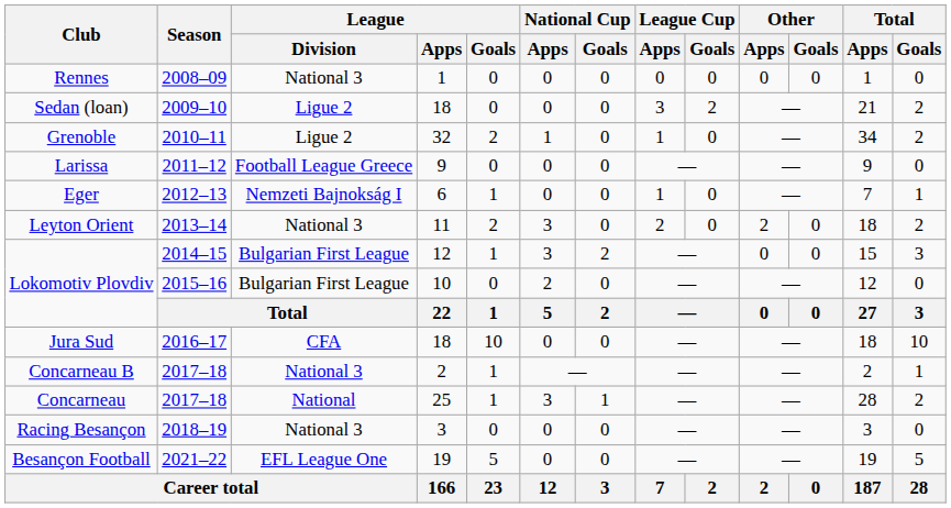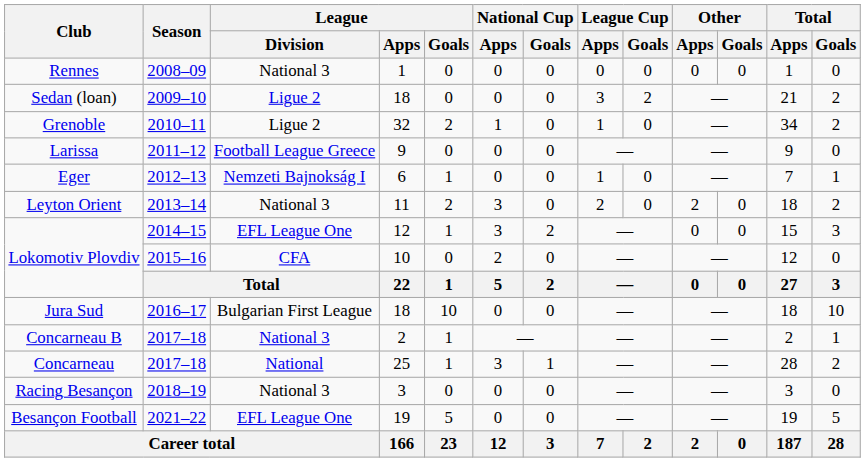 <table class="wikitable" style="text-align:center">
 <tr>
 <th rowspan="2">Club</th>
 <th rowspan="2">Season</th>
 <th colspan="3">League</th>
 <th colspan="2">National Cup</th>
 <th colspan="2">League Cup</th>
 <th colspan="2">Other</th>
 <th colspan="2">Total</th>
 </tr>
 <tr>
 <th>Division</th>
 <th>Apps</th>
 <th>Goals</th>
 <th>Apps</th>
 <th>Goals</th>
 <th>Apps</th>
 <th>Goals</th>
 <th>Apps</th>
 <th>Goals</th>
 <th>Apps</th>
 <th>Goals</th>
 </tr>
 <tr>
 <td><a href='#'>Rennes</a></td>
 <td><a href='#'>2008–09</a></td>
 <td>National 3</td>
 <td>1</td>
 <td>0</td>
 <td>0</td>
 <td>0</td>
 <td>0</td>
 <td>0</td>
 <td>0</td>
 <td>0</td>
 <td>1</td>
 <td>0</td>
 </tr>
 <tr>
 <td><a href='#'>Sedan</a> (loan)</td>
 <td><a href='#'>2009–10</a></td>
 <td><a href='#'>Ligue 2</a></td>
 <td>18</td>
 <td>0</td>
 <td>0</td>
 <td>0</td>
 <td>3</td>
 <td>2</td>
 <td colspan="2">—</td>
 <td>21</td>
 <td>2</td>
 </tr>
 <tr>
 <td><a href='#'>Grenoble</a></td>
 <td><a href='#'>2010–11</a></td>
 <td>Ligue 2</td>
 <td>32</td>
 <td>2</td>
 <td>1</td>
 <td>0</td>
 <td>1</td>
 <td>0</td>
 <td colspan="2">—</td>
 <td>34</td>
 <td>2</td>
 </tr>
 <tr>
 <td><a href='#'>Larissa</a></td>
 <td><a href='#'>2011–12</a></td>
 <td><a href='#'>Football League Greece</a></td>
 <td>9</td>
 <td>0</td>
 <td>0</td>
 <td>0</td>
 <td colspan="2">—</td>
 <td colspan="2">—</td>
 <td>9</td>
 <td>0</td>
 </tr>
 <tr>
 <td><a href='#'>Eger</a></td>
 <td><a href='#'>2012–13</a></td>
 <td><a href='#'>Nemzeti Bajnokság I</a></td>
 <td>6</td>
 <td>1</td>
 <td>0</td>
 <td>0</td>
 <td>1</td>
 <td>0</td>
 <td colspan="2">—</td>
 <td>7</td>
 <td>1</td>
 </tr>
 <tr>
 <td><a href='#'>Leyton Orient</a></td>
 <td><a href='#'>2013–14</a></td>
 <td>National 3</td>
 <td>11</td>
 <td>2</td>
 <td>3</td>
 <td>0</td>
 <td>2</td>
 <td>0</td>
 <td>2</td>
 <td>0</td>
 <td>18</td>
 <td>2</td>
 </tr>
 <tr>
 <td rowspan="3"><a href='#'>Lokomotiv Plovdiv</a></td>
 <td><a href='#'>2014–15</a></td>
-<td><a href='#'>Bulgarian First League</a></td>
+<td><a href='#'>EFL League One</a></td>
 <td>12</td>
 <td>1</td>
 <td>3</td>
 <td>2</td>
 <td colspan="2">—</td>
 <td>0</td>
 <td>0</td>
 <td>15</td>
 <td>3</td>
 </tr>
 <tr>
 <td><a href='#'>2015–16</a></td>
-<td>Bulgarian First League</td>
+<td><a href='#'>CFA</a></td>
 <td>10</td>
 <td>0</td>
 <td>2</td>
 <td>0</td>
 <td colspan="2">—</td>
 <td colspan="2">—</td>
 <td>12</td>
 <td>0</td>
 </tr>
 <tr>
 <th colspan="2">Total</th>
 <th>22</th>
 <th>1</th>
 <th>5</th>
 <th>2</th>
 <th colspan="2">—</th>
 <th>0</th>
 <th>0</th>
 <th>27</th>
 <th>3</th>
 </tr>
 <tr>
 <td><a href='#'>Jura Sud</a></td>
 <td><a href='#'>2016–17</a></td>
-<td><a href='#'>CFA</a></td>
+<td>Bulgarian First League</td>
 <td>18</td>
 <td>10</td>
 <td>0</td>
 <td>0</td>
 <td colspan="2">—</td>
 <td colspan="2">—</td>
 <td>18</td>
 <td>10</td>
 </tr>
 <tr>
 <td><a href='#'>Concarneau B</a></td>
 <td><a href='#'>2017–18</a></td>
 <td><a href='#'>National 3</a></td>
 <td>2</td>
 <td>1</td>
 <td colspan="2">—</td>
 <td colspan="2">—</td>
 <td colspan="2">—</td>
 <td>2</td>
 <td>1</td>
 </tr>
 <tr>
 <td><a href='#'>Concarneau</a></td>
 <td><a href='#'>2017–18</a></td>
 <td><a href='#'>National</a></td>
 <td>25</td>
 <td>1</td>
 <td>3</td>
 <td>1</td>
 <td colspan="2">—</td>
 <td colspan="2">—</td>
 <td>28</td>
 <td>2</td>
 </tr>
 <tr>
 <td><a href='#'>Racing Besançon</a></td>
 <td><a href='#'>2018–19</a></td>
 <td>National 3</td>
 <td>3</td>
 <td>0</td>
 <td>0</td>
 <td>0</td>
 <td colspan="2">—</td>
 <td colspan="2">—</td>
 <td>3</td>
 <td>0</td>
 </tr>
 <tr>
 <td><a href='#'>Besançon Football</a></td>
 <td><a href='#'>2021–22</a></td>
 <td><a href='#'>EFL League One</a></td>
 <td>19</td>
 <td>5</td>
 <td>0</td>
 <td>0</td>
 <td colspan="2">—</td>
 <td colspan="2">—</td>
 <td>19</td>
 <td>5</td>
 </tr>
 <tr>
 <th colspan="3">Career total</th>
 <th>166</th>
 <th>23</th>
 <th>12</th>
 <th>3</th>
 <th>7</th>
 <th>2</th>
 <th>2</th>
 <th>0</th>
 <th>187</th>
 <th>28</th>
 </tr>
 </table>
